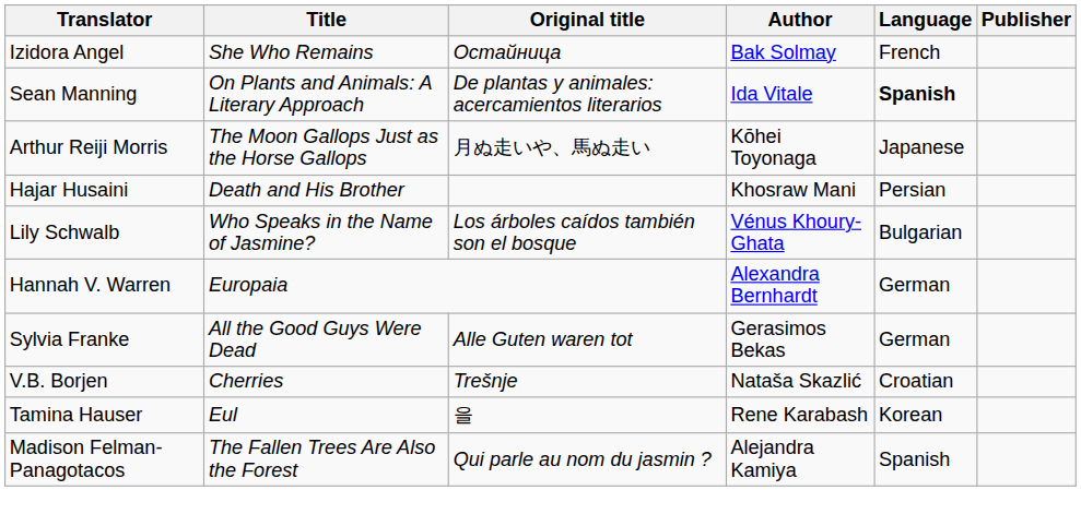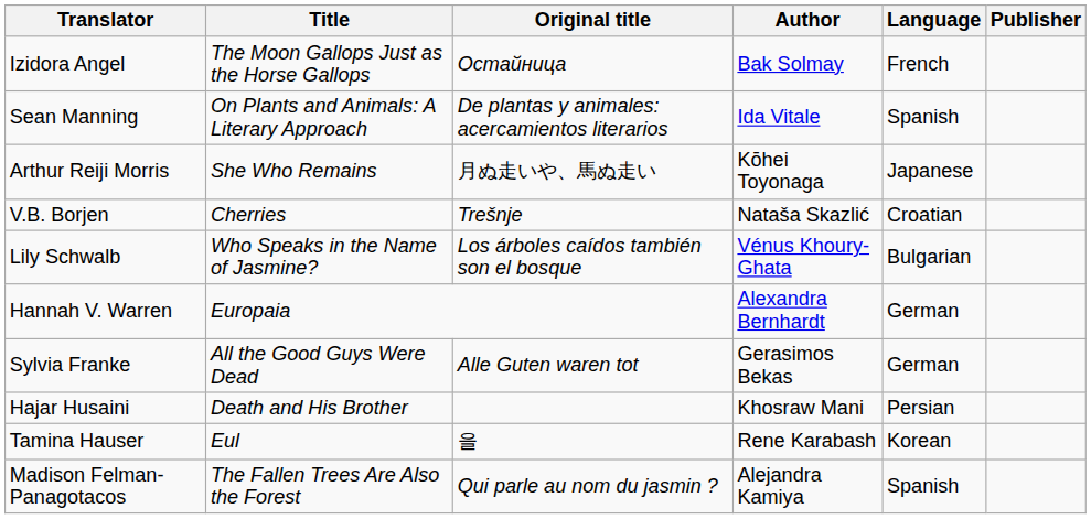 <table class="wikitable sortable">
 <tr>
 <th>Translator</th>
 <th>Title</th>
 <th>Original title</th>
 <th>Author</th>
 <th>Language</th>
 <th>Publisher</th>
 </tr>
 <tr>
 <td>Izidora Angel</td>
-<td><em>She Who Remains</em></td>
+<td><em>The Moon Gallops Just as the Horse Gallops</em></td>
 <td><em>Остайница</em></td>
 <td> <a href='#'>Bak Solmay</a></td>
 <td>French</td>
 <td></td>
 </tr>
 <tr>
 <td>Sean Manning</td>
 <td><em>On Plants and Animals: A Literary Approach</em></td>
 <td><em>De plantas y animales: acercamientos literarios</em></td>
 <td> <a href='#'>Ida Vitale</a></td>
-<td><strong>Spanish</strong></td>
+<td>Spanish</td>
 <td></td>
 </tr>
 <tr>
 <td>Arthur Reiji Morris</td>
-<td><em>The Moon Gallops Just as the Horse Gallops</em></td>
+<td><em>She Who Remains</em></td>
 <td>月ぬ走いや、馬ぬ走い</td>
 <td> Kōhei Toyonaga</td>
 <td>Japanese</td>
 <td></td>
 </tr>
 <tr>
-<td>Hajar Husaini</td>
-<td><em>Death and His Brother</em></td>
-<td></td>
-<td> Khosraw Mani</td>
-<td>Persian</td>
+<td>V.B. Borjen</td>
+<td><em>Cherries</em></td>
+<td><em>Trešnje</em></td>
+<td> Nataša Skazlić</td>
+<td>Croatian</td>
 <td></td>
 </tr>
 <tr>
 <td>Lily Schwalb</td>
 <td><em>Who Speaks in the Name of Jasmine?</em></td>
 <td><em>Los árboles caídos también son el bosque</em></td>
 <td> <a href='#'>Vénus Khoury-Ghata</a></td>
 <td>Bulgarian</td>
 <td></td>
 </tr>
 <tr>
 <td>Hannah V. Warren</td>
 <td colspan="2"><em>Europaia</em></td>
 <td> <a href='#'>Alexandra Bernhardt</a></td>
 <td>German</td>
 <td></td>
 </tr>
 <tr>
 <td>Sylvia Franke</td>
 <td><em>All the Good Guys Were Dead</em></td>
 <td><em>Alle Guten waren tot</em></td>
 <td> Gerasimos Bekas</td>
 <td>German</td>
 <td></td>
 </tr>
 <tr>
-<td>V.B. Borjen</td>
-<td><em>Cherries</em></td>
-<td><em>Trešnje</em></td>
-<td> Nataša Skazlić</td>
-<td>Croatian</td>
+<td>Hajar Husaini</td>
+<td><em>Death and His Brother</em></td>
+<td></td>
+<td> Khosraw Mani</td>
+<td>Persian</td>
 <td></td>
 </tr>
 <tr>
 <td>Tamina Hauser</td>
 <td><em>Eul</em></td>
 <td>을</td>
 <td> Rene Karabash</td>
 <td>Korean</td>
 <td></td>
 </tr>
 <tr>
 <td>Madison Felman-Panagotacos</td>
 <td><em>The Fallen Trees Are Also the Forest</em></td>
 <td><em>Qui parle au nom du jasmin ?</em></td>
 <td> Alejandra Kamiya</td>
 <td>Spanish</td>
 <td></td>
 </tr>
 </table>
